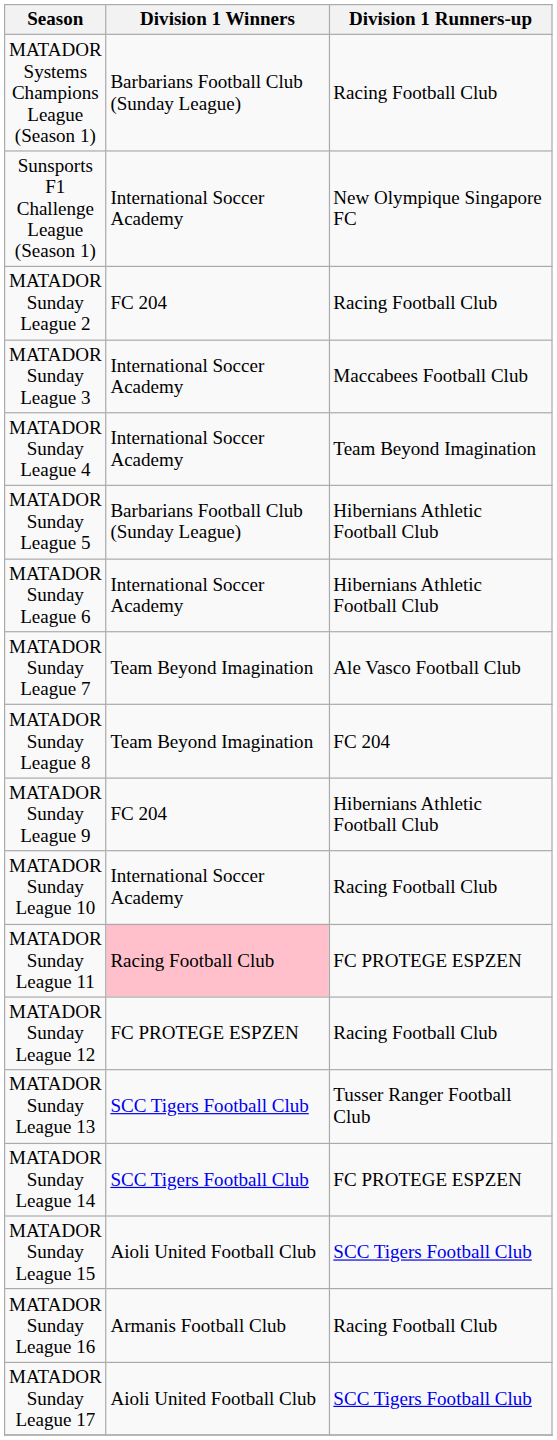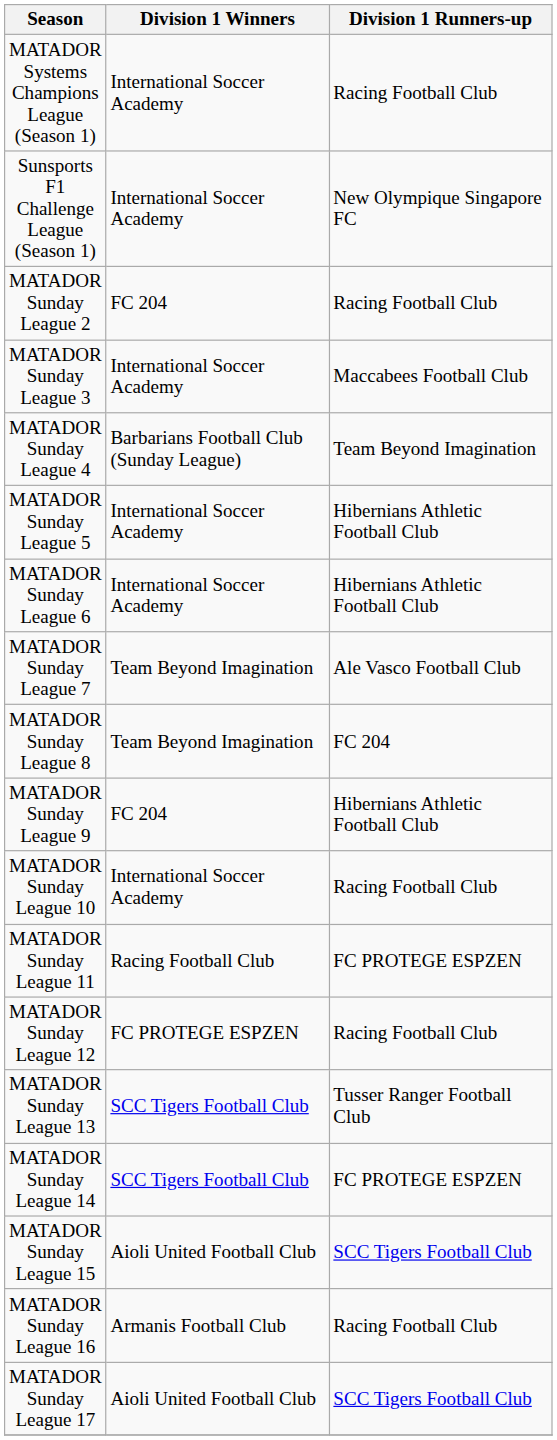 <table class="wikitable" style="text-align:center">
 <tr>
 <th width='25'>Season</th>
 <th width='180'>Division 1 Winners</th>
 <th width='180'>Division 1 Runners-up</th>
 </tr>
 <tr>
 <td>MATADOR Systems Champions League (Season 1)</td>
-<td align='left'>Barbarians Football Club (Sunday League)</td>
+<td align='left'>International Soccer Academy</td>
 <td align='left'>Racing Football Club</td>
 </tr>
 <tr>
 <td>Sunsports F1 Challenge League (Season 1)</td>
 <td align='left'>International Soccer Academy</td>
 <td align='left'>New Olympique Singapore FC</td>
 </tr>
 <tr>
 <td>MATADOR Sunday League 2</td>
 <td align='left'>FC 204</td>
 <td align='left'>Racing Football Club</td>
 </tr>
 <tr>
 <td>MATADOR Sunday League 3</td>
 <td align='left'>International Soccer Academy</td>
 <td align='left'>Maccabees Football Club</td>
 </tr>
 <tr>
 <td>MATADOR Sunday League 4</td>
-<td align='left'>International Soccer Academy</td>
+<td align='left'>Barbarians Football Club (Sunday League)</td>
 <td align='left'>Team Beyond Imagination</td>
 </tr>
 <tr>
 <td>MATADOR Sunday League 5</td>
-<td align='left'>Barbarians Football Club (Sunday League)</td>
+<td align='left'>International Soccer Academy</td>
 <td align='left'>Hibernians Athletic Football Club</td>
 </tr>
 <tr>
 <td>MATADOR Sunday League 6</td>
 <td align='left'>International Soccer Academy</td>
 <td align='left'>Hibernians Athletic Football Club</td>
 </tr>
 <tr>
 <td>MATADOR Sunday League 7</td>
 <td align='left'>Team Beyond Imagination</td>
 <td align='left'>Ale Vasco Football Club</td>
 </tr>
 <tr>
 <td>MATADOR Sunday League 8</td>
 <td align='left'>Team Beyond Imagination</td>
 <td align='left'>FC 204</td>
 </tr>
 <tr>
 <td>MATADOR Sunday League 9</td>
 <td align='left'>FC 204</td>
 <td align='left'>Hibernians Athletic Football Club</td>
 </tr>
 <tr>
 <td>MATADOR Sunday League 10</td>
 <td align='left'>International Soccer Academy</td>
 <td align='left'>Racing Football Club</td>
 </tr>
 <tr>
 <td>MATADOR Sunday League 11</td>
-<td align='left' style="background: pink;">Racing Football Club</td>
+<td align='left'>Racing Football Club</td>
 <td align='left'>FC PROTEGE ESPZEN</td>
 </tr>
 <tr>
 <td>MATADOR Sunday League 12</td>
 <td align='left'>FC PROTEGE ESPZEN</td>
 <td align='left'>Racing Football Club</td>
 </tr>
 <tr>
 <td>MATADOR Sunday League 13</td>
 <td align='left'><a href='#'>SCC Tigers Football Club</a></td>
 <td align='left'>Tusser Ranger Football Club</td>
 </tr>
 <tr>
 <td>MATADOR Sunday League 14</td>
 <td align='left'><a href='#'>SCC Tigers Football Club</a></td>
 <td align='left'>FC PROTEGE ESPZEN</td>
 </tr>
 <tr>
 <td>MATADOR Sunday League 15</td>
 <td align='left'>Aioli United Football Club</td>
 <td align='left'><a href='#'>SCC Tigers Football Club</a></td>
 </tr>
 <tr>
 <td>MATADOR Sunday League 16</td>
 <td align='left'>Armanis Football Club</td>
 <td align='left'>Racing Football Club</td>
 </tr>
 <tr>
 <td>MATADOR Sunday League 17</td>
 <td align='left'>Aioli United Football Club</td>
 <td align='left'><a href='#'>SCC Tigers Football Club</a></td>
 </tr>
 <tr>
 </tr>
 </table>
